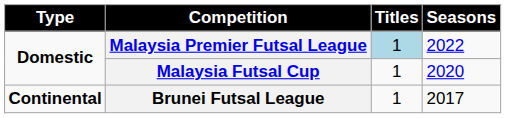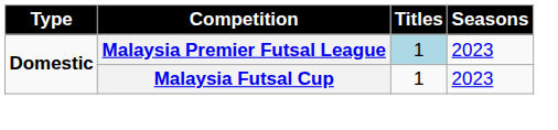 <table class="wikitable plainrowheaders" style="text-align:center">
 <tr>
 <th style="background:black; color:white;">Type</th>
 <th style="background:black; color:white;">Competition</th>
 <th style="background:black; color:white;">Titles</th>
 <th style="background:black; color:white;">Seasons</th>
 </tr>
 <tr>
 <td rowspan="2"><strong>Domestic</strong></td>
 <th scope=row><a href='#'>Malaysia Premier Futsal League</a></th>
 <td style="background: lightblue;">1</td>
-<td align="left"><a href='#'>2022</a></td>
+<td align="left"><a href='#'>2023</a></td>
 </tr>
 <tr>
 <th scope=row><a href='#'>Malaysia Futsal Cup</a></th>
 <td>1</td>
-<td align="left"><a href='#'>2020</a></td>
-</tr>
-<tr>
-<td><strong>Continental</strong></td>
-<th scope=row>Brunei Futsal League</th>
-<td>1</td>
-<td align="left">2017</td>
+<td align="left"><a href='#'>2023</a></td>
 </tr>
 </table>
